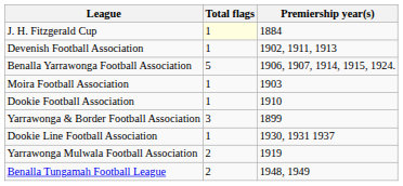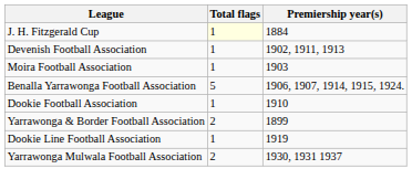 <table class="wikitable">
 <tr>
 <th>League</th>
 <th>Total flags</th>
 <th>Premiership year(s)</th>
 </tr>
 <tr>
 <td>J. H. Fitzgerald Cup</td>
 <td style="background: lightyellow;">1</td>
 <td>1884 </td>
 </tr>
 <tr>
 <td>Devenish Football Association</td>
 <td>1</td>
 <td>1902, 1911, 1913</td>
 </tr>
 <tr>
+<td>Moira Football Association</td>
+<td>1</td>
+<td>1903</td>
+</tr>
+<tr>
 <td>Benalla Yarrawonga Football Association</td>
 <td>5</td>
 <td>1906, 1907, 1914, 1915, 1924.</td>
-</tr>
-<tr>
-<td>Moira Football Association</td>
-<td>1</td>
-<td>1903</td>
 </tr>
 <tr>
 <td>Dookie Football Association</td>
 <td>1</td>
 <td>1910</td>
 </tr>
 <tr>
 <td>Yarrawonga & Border Football Association</td>
-<td>3</td>
+<td>2</td>
 <td>1899</td>
 </tr>
 <tr>
 <td>Dookie Line Football Association</td>
 <td>1</td>
-<td>1930, 1931 1937</td>
+<td>1919</td>
 </tr>
 <tr>
 <td>Yarrawonga Mulwala Football Association</td>
 <td>2</td>
-<td>1919</td>
-</tr>
-<tr>
-<td><a href='#'>Benalla Tungamah Football League</a></td>
-<td>2</td>
-<td>1948, 1949</td>
+<td>1930, 1931 1937</td>
 </tr>
 </table>
